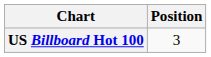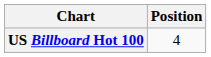 <table class="wikitable sortable plainrowheaders" style="text-align:center"!Chart (1958–2021)>
 <tr>
 <th>Chart</th>
 <th>Position</th>
 </tr>
 <tr>
 <th scope="row">US <a href='#'><em>Billboard</em> Hot 100</a></th>
-<td>3</td>
+<td>4</td>
 </tr>
 </table>
